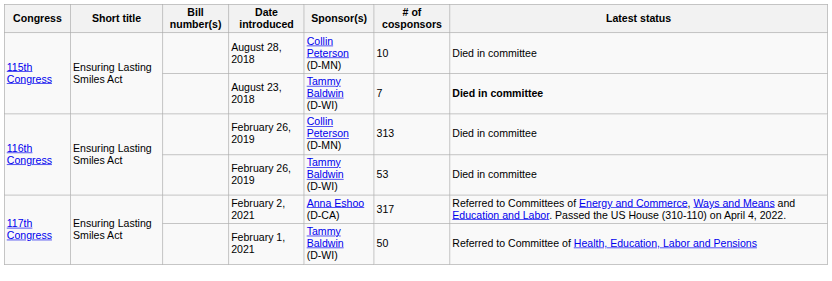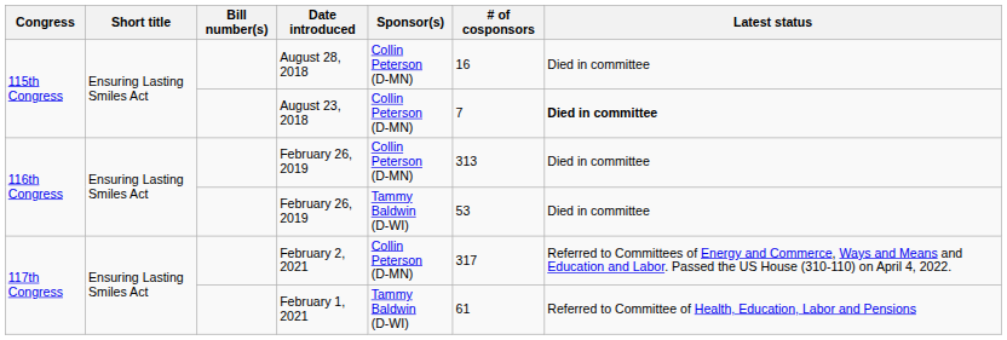 <table class="wikitable">
 <tr>
 <th>Congress</th>
 <th>Short title</th>
 <th>Bill number(s)</th>
 <th>Date introduced</th>
 <th>Sponsor(s)</th>
 <th># of cosponsors</th>
 <th>Latest status</th>
 </tr>
 <tr>
 <td rowspan="2"><a href='#'>115th Congress</a></td>
 <td rowspan="2">Ensuring Lasting Smiles Act</td>
 <td></td>
 <td>August 28, 2018</td>
 <td><a href='#'>Collin Peterson</a><br>(D-MN)</td>
-<td>10</td>
+<td>16</td>
 <td>Died in committee</td>
 </tr>
 <tr>
 <td></td>
 <td>August 23, 2018</td>
-<td><a href='#'>Tammy Baldwin</a><br>(D-WI)</td>
+<td><a href='#'>Collin Peterson</a><br>(D-MN)</td>
 <td>7</td>
 <td><strong>Died in committee</strong></td>
 </tr>
 <tr>
 <td rowspan="2"><a href='#'>116th Congress</a></td>
 <td rowspan="2">Ensuring Lasting Smiles Act</td>
 <td></td>
 <td>February 26, 2019</td>
 <td><a href='#'>Collin Peterson</a><br>(D-MN)</td>
 <td>313</td>
 <td>Died in committee</td>
 </tr>
 <tr>
 <td></td>
 <td>February 26, 2019</td>
 <td><a href='#'>Tammy Baldwin</a><br>(D-WI)</td>
 <td>53</td>
 <td>Died in committee</td>
 </tr>
 <tr>
 <td rowspan="2"><a href='#'>117th Congress</a></td>
 <td rowspan="2">Ensuring Lasting Smiles Act</td>
 <td></td>
 <td>February 2, 2021</td>
-<td><a href='#'>Anna Eshoo</a><br>(D-CA)</td>
+<td><a href='#'>Collin Peterson</a><br>(D-MN)</td>
 <td>317</td>
 <td>Referred to Committees of <a href='#'>Energy and Commerce</a>, <a href='#'>Ways and Means</a> and <a href='#'>Education and Labor</a>. Passed the US House (310-110) on April 4, 2022.</td>
 </tr>
 <tr>
 <td></td>
 <td>February 1, 2021</td>
 <td><a href='#'>Tammy Baldwin</a><br>(D-WI)</td>
-<td>50</td>
+<td>61</td>
 <td>Referred to Committee of <a href='#'>Health, Education, Labor and Pensions</a></td>
 </tr>
 </table>
